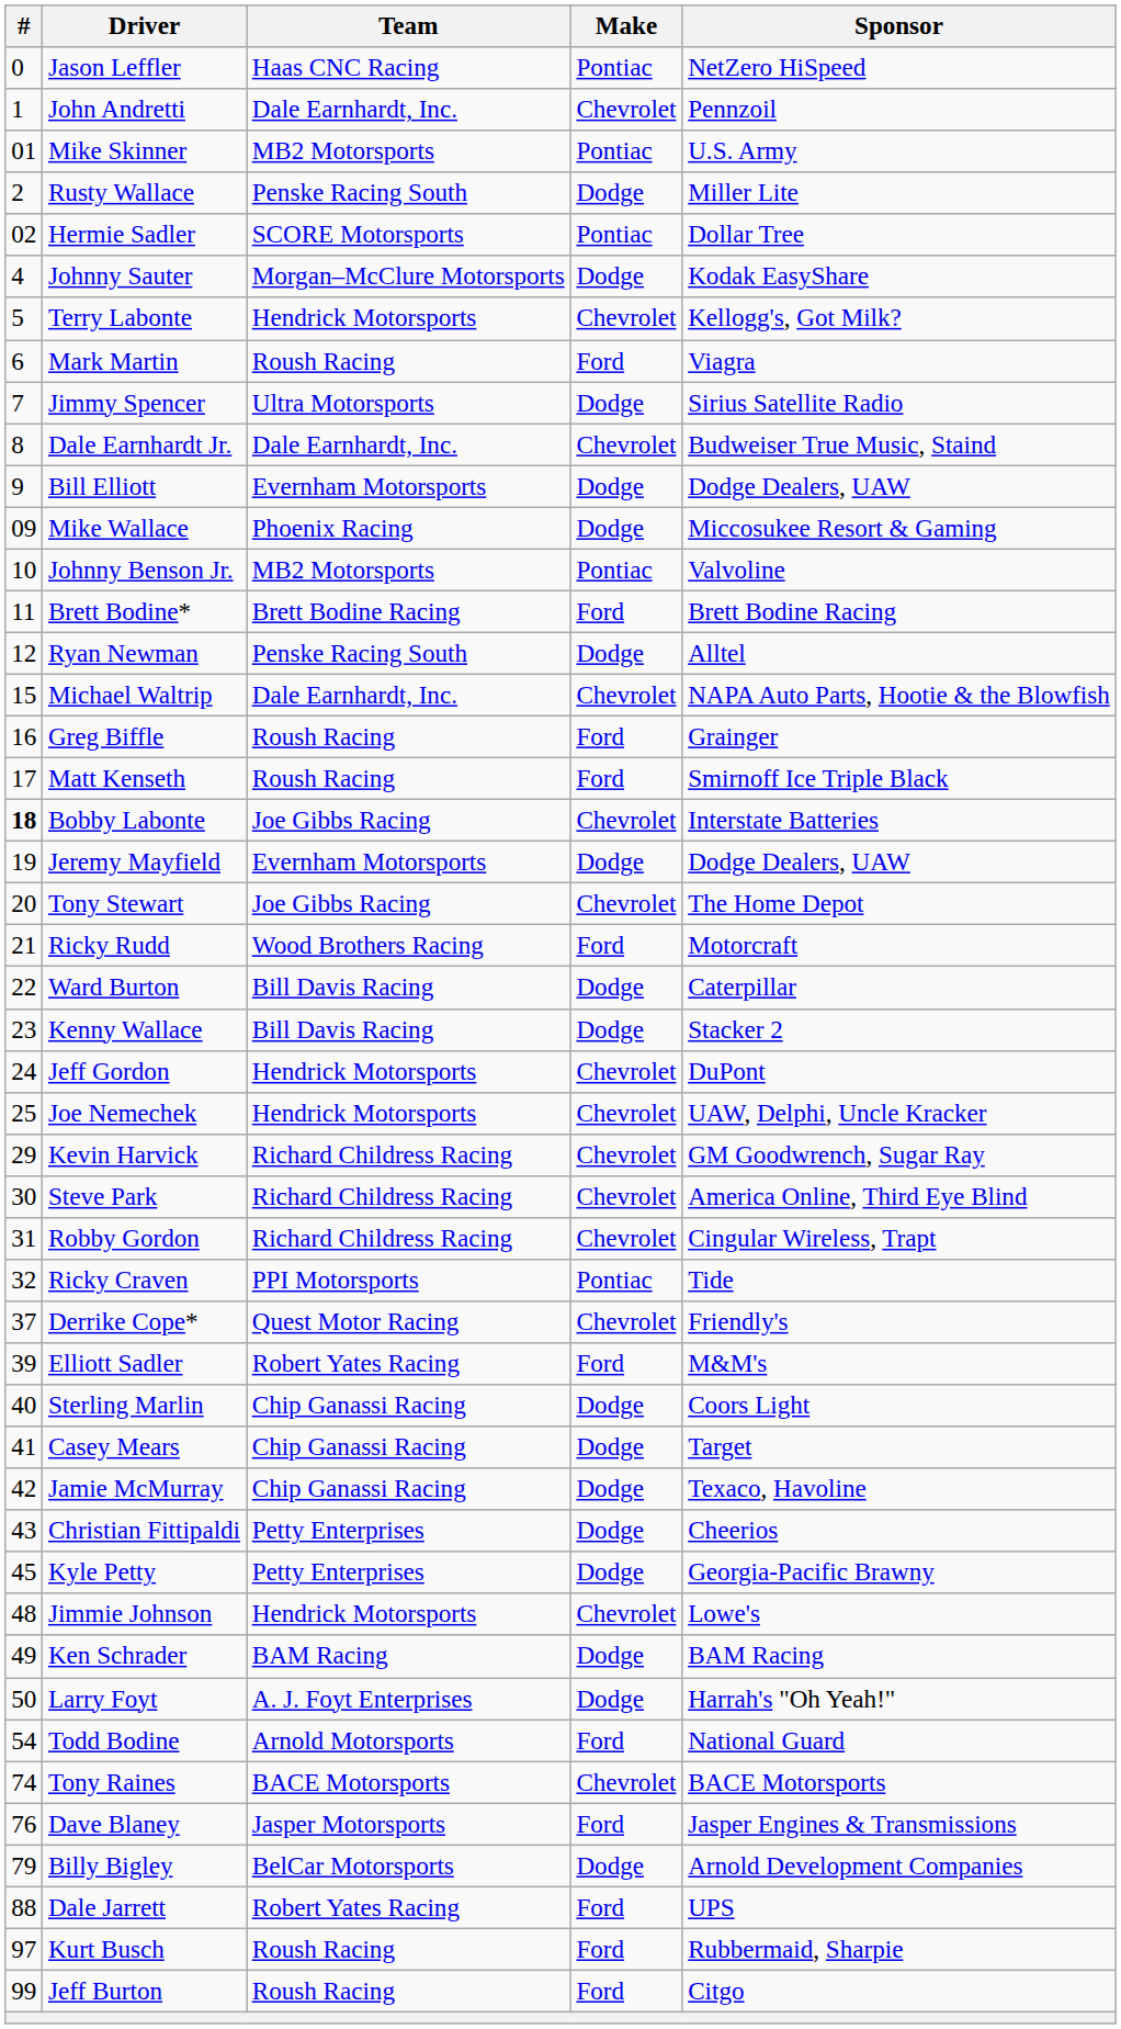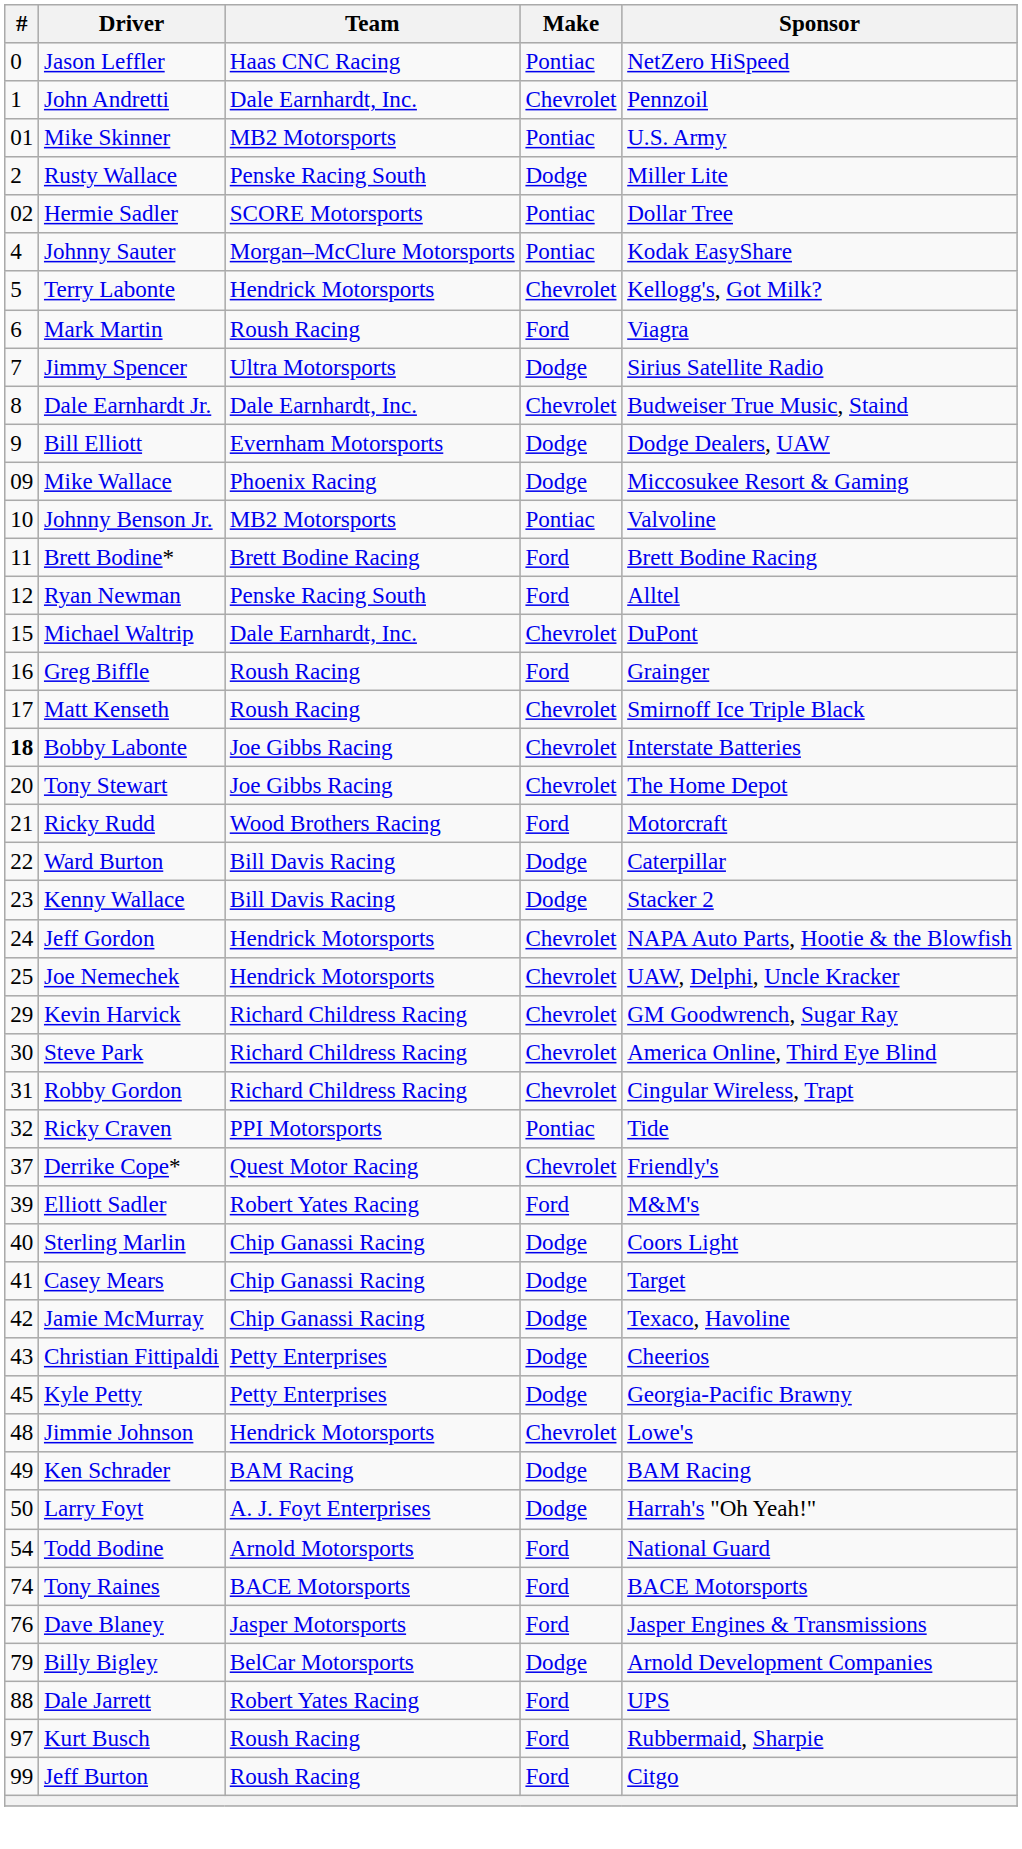 <table class="wikitable" style="font-size:95%">
 <tr>
 <th>#</th>
 <th>Driver</th>
 <th>Team</th>
 <th>Make</th>
 <th>Sponsor</th>
 </tr>
 <tr>
 <td>0</td>
 <td><a href='#'>Jason Leffler</a></td>
 <td><a href='#'>Haas CNC Racing</a></td>
 <td><a href='#'>Pontiac</a></td>
 <td><a href='#'>NetZero HiSpeed</a></td>
 </tr>
 <tr>
 <td>1</td>
 <td><a href='#'>John Andretti</a></td>
 <td><a href='#'>Dale Earnhardt, Inc.</a></td>
 <td><a href='#'>Chevrolet</a></td>
 <td><a href='#'>Pennzoil</a></td>
 </tr>
 <tr>
 <td>01</td>
 <td><a href='#'>Mike Skinner</a></td>
 <td><a href='#'>MB2 Motorsports</a></td>
 <td><a href='#'>Pontiac</a></td>
 <td><a href='#'>U.S. Army</a></td>
 </tr>
 <tr>
 <td>2</td>
 <td><a href='#'>Rusty Wallace</a></td>
 <td><a href='#'>Penske Racing South</a></td>
 <td><a href='#'>Dodge</a></td>
 <td><a href='#'>Miller Lite</a></td>
 </tr>
 <tr>
 <td>02</td>
 <td><a href='#'>Hermie Sadler</a></td>
 <td><a href='#'>SCORE Motorsports</a></td>
 <td><a href='#'>Pontiac</a></td>
 <td><a href='#'>Dollar Tree</a></td>
 </tr>
 <tr>
 <td>4</td>
 <td><a href='#'>Johnny Sauter</a></td>
 <td><a href='#'>Morgan–McClure Motorsports</a></td>
-<td><a href='#'>Dodge</a></td>
+<td><a href='#'>Pontiac</a></td>
 <td><a href='#'>Kodak EasyShare</a></td>
 </tr>
 <tr>
 <td>5</td>
 <td><a href='#'>Terry Labonte</a></td>
 <td><a href='#'>Hendrick Motorsports</a></td>
 <td><a href='#'>Chevrolet</a></td>
 <td><a href='#'>Kellogg's</a>, <a href='#'>Got Milk?</a></td>
 </tr>
 <tr>
 <td>6</td>
 <td><a href='#'>Mark Martin</a></td>
 <td><a href='#'>Roush Racing</a></td>
 <td><a href='#'>Ford</a></td>
 <td><a href='#'>Viagra</a></td>
 </tr>
 <tr>
 <td>7</td>
 <td><a href='#'>Jimmy Spencer</a></td>
 <td><a href='#'>Ultra Motorsports</a></td>
 <td><a href='#'>Dodge</a></td>
 <td><a href='#'>Sirius Satellite Radio</a></td>
 </tr>
 <tr>
 <td>8</td>
 <td><a href='#'>Dale Earnhardt Jr.</a></td>
 <td><a href='#'>Dale Earnhardt, Inc.</a></td>
 <td><a href='#'>Chevrolet</a></td>
 <td><a href='#'>Budweiser True Music</a>, <a href='#'>Staind</a></td>
 </tr>
 <tr>
 <td>9</td>
 <td><a href='#'>Bill Elliott</a></td>
 <td><a href='#'>Evernham Motorsports</a></td>
 <td><a href='#'>Dodge</a></td>
 <td><a href='#'>Dodge Dealers</a>, <a href='#'>UAW</a></td>
 </tr>
 <tr>
 <td>09</td>
 <td><a href='#'>Mike Wallace</a></td>
 <td><a href='#'>Phoenix Racing</a></td>
 <td><a href='#'>Dodge</a></td>
 <td><a href='#'>Miccosukee Resort & Gaming</a></td>
 </tr>
 <tr>
 <td>10</td>
 <td><a href='#'>Johnny Benson Jr.</a></td>
 <td><a href='#'>MB2 Motorsports</a></td>
 <td><a href='#'>Pontiac</a></td>
 <td><a href='#'>Valvoline</a></td>
 </tr>
 <tr>
 <td>11</td>
 <td><a href='#'>Brett Bodine</a>*</td>
 <td><a href='#'>Brett Bodine Racing</a></td>
 <td><a href='#'>Ford</a></td>
 <td><a href='#'>Brett Bodine Racing</a></td>
 </tr>
 <tr>
 <td>12</td>
 <td><a href='#'>Ryan Newman</a></td>
 <td><a href='#'>Penske Racing South</a></td>
-<td><a href='#'>Dodge</a></td>
+<td><a href='#'>Ford</a></td>
 <td><a href='#'>Alltel</a></td>
 </tr>
 <tr>
 <td>15</td>
 <td><a href='#'>Michael Waltrip</a></td>
 <td><a href='#'>Dale Earnhardt, Inc.</a></td>
 <td><a href='#'>Chevrolet</a></td>
-<td><a href='#'>NAPA Auto Parts</a>, <a href='#'>Hootie & the Blowfish</a></td>
+<td><a href='#'>DuPont</a></td>
 </tr>
 <tr>
 <td>16</td>
 <td><a href='#'>Greg Biffle</a></td>
 <td><a href='#'>Roush Racing</a></td>
 <td><a href='#'>Ford</a></td>
 <td><a href='#'>Grainger</a></td>
 </tr>
 <tr>
 <td>17</td>
 <td><a href='#'>Matt Kenseth</a></td>
 <td><a href='#'>Roush Racing</a></td>
-<td><a href='#'>Ford</a></td>
+<td><a href='#'>Chevrolet</a></td>
 <td><a href='#'>Smirnoff Ice Triple Black</a></td>
 </tr>
 <tr>
 <td><strong>18</strong></td>
 <td><a href='#'>Bobby Labonte</a></td>
 <td><a href='#'>Joe Gibbs Racing</a></td>
 <td><a href='#'>Chevrolet</a></td>
 <td><a href='#'>Interstate Batteries</a></td>
-</tr>
-<tr>
-<td>19</td>
-<td><a href='#'>Jeremy Mayfield</a></td>
-<td><a href='#'>Evernham Motorsports</a></td>
-<td><a href='#'>Dodge</a></td>
-<td><a href='#'>Dodge Dealers</a>, <a href='#'>UAW</a></td>
 </tr>
 <tr>
 <td>20</td>
 <td><a href='#'>Tony Stewart</a></td>
 <td><a href='#'>Joe Gibbs Racing</a></td>
 <td><a href='#'>Chevrolet</a></td>
 <td><a href='#'>The Home Depot</a></td>
 </tr>
 <tr>
 <td>21</td>
 <td><a href='#'>Ricky Rudd</a></td>
 <td><a href='#'>Wood Brothers Racing</a></td>
 <td><a href='#'>Ford</a></td>
 <td><a href='#'>Motorcraft</a></td>
 </tr>
 <tr>
 <td>22</td>
 <td><a href='#'>Ward Burton</a></td>
 <td><a href='#'>Bill Davis Racing</a></td>
 <td><a href='#'>Dodge</a></td>
 <td><a href='#'>Caterpillar</a></td>
 </tr>
 <tr>
 <td>23</td>
 <td><a href='#'>Kenny Wallace</a></td>
 <td><a href='#'>Bill Davis Racing</a></td>
 <td><a href='#'>Dodge</a></td>
 <td><a href='#'>Stacker 2</a></td>
 </tr>
 <tr>
 <td>24</td>
 <td><a href='#'>Jeff Gordon</a></td>
 <td><a href='#'>Hendrick Motorsports</a></td>
 <td><a href='#'>Chevrolet</a></td>
-<td><a href='#'>DuPont</a></td>
+<td><a href='#'>NAPA Auto Parts</a>, <a href='#'>Hootie & the Blowfish</a></td>
 </tr>
 <tr>
 <td>25</td>
 <td><a href='#'>Joe Nemechek</a></td>
 <td><a href='#'>Hendrick Motorsports</a></td>
 <td><a href='#'>Chevrolet</a></td>
 <td><a href='#'>UAW</a>, <a href='#'>Delphi</a>, <a href='#'>Uncle Kracker</a></td>
 </tr>
 <tr>
 <td>29</td>
 <td><a href='#'>Kevin Harvick</a></td>
 <td><a href='#'>Richard Childress Racing</a></td>
 <td><a href='#'>Chevrolet</a></td>
 <td><a href='#'>GM Goodwrench</a>, <a href='#'>Sugar Ray</a></td>
 </tr>
 <tr>
 <td>30</td>
 <td><a href='#'>Steve Park</a></td>
 <td><a href='#'>Richard Childress Racing</a></td>
 <td><a href='#'>Chevrolet</a></td>
 <td><a href='#'>America Online</a>, <a href='#'>Third Eye Blind</a></td>
 </tr>
 <tr>
 <td>31</td>
 <td><a href='#'>Robby Gordon</a></td>
 <td><a href='#'>Richard Childress Racing</a></td>
 <td><a href='#'>Chevrolet</a></td>
 <td><a href='#'>Cingular Wireless</a>, <a href='#'>Trapt</a></td>
 </tr>
 <tr>
 <td>32</td>
 <td><a href='#'>Ricky Craven</a></td>
 <td><a href='#'>PPI Motorsports</a></td>
 <td><a href='#'>Pontiac</a></td>
 <td><a href='#'>Tide</a></td>
 </tr>
 <tr>
 <td>37</td>
 <td><a href='#'>Derrike Cope</a>*</td>
 <td><a href='#'>Quest Motor Racing</a></td>
 <td><a href='#'>Chevrolet</a></td>
 <td><a href='#'>Friendly's</a></td>
 </tr>
 <tr>
 <td>39</td>
 <td><a href='#'>Elliott Sadler</a></td>
 <td><a href='#'>Robert Yates Racing</a></td>
 <td><a href='#'>Ford</a></td>
 <td><a href='#'>M&M's</a></td>
 </tr>
 <tr>
 <td>40</td>
 <td><a href='#'>Sterling Marlin</a></td>
 <td><a href='#'>Chip Ganassi Racing</a></td>
 <td><a href='#'>Dodge</a></td>
 <td><a href='#'>Coors Light</a></td>
 </tr>
 <tr>
 <td>41</td>
 <td><a href='#'>Casey Mears</a></td>
 <td><a href='#'>Chip Ganassi Racing</a></td>
 <td><a href='#'>Dodge</a></td>
 <td><a href='#'>Target</a></td>
 </tr>
 <tr>
 <td>42</td>
 <td><a href='#'>Jamie McMurray</a></td>
 <td><a href='#'>Chip Ganassi Racing</a></td>
 <td><a href='#'>Dodge</a></td>
 <td><a href='#'>Texaco</a>, <a href='#'>Havoline</a></td>
 </tr>
 <tr>
 <td>43</td>
 <td><a href='#'>Christian Fittipaldi</a></td>
 <td><a href='#'>Petty Enterprises</a></td>
 <td><a href='#'>Dodge</a></td>
 <td><a href='#'>Cheerios</a></td>
 </tr>
 <tr>
 <td>45</td>
 <td><a href='#'>Kyle Petty</a></td>
 <td><a href='#'>Petty Enterprises</a></td>
 <td><a href='#'>Dodge</a></td>
 <td><a href='#'>Georgia-Pacific Brawny</a></td>
 </tr>
 <tr>
 <td>48</td>
 <td><a href='#'>Jimmie Johnson</a></td>
 <td><a href='#'>Hendrick Motorsports</a></td>
 <td><a href='#'>Chevrolet</a></td>
 <td><a href='#'>Lowe's</a></td>
 </tr>
 <tr>
 <td>49</td>
 <td><a href='#'>Ken Schrader</a></td>
 <td><a href='#'>BAM Racing</a></td>
 <td><a href='#'>Dodge</a></td>
 <td><a href='#'>BAM Racing</a></td>
 </tr>
 <tr>
 <td>50</td>
 <td><a href='#'>Larry Foyt</a></td>
 <td><a href='#'>A. J. Foyt Enterprises</a></td>
 <td><a href='#'>Dodge</a></td>
 <td><a href='#'>Harrah's</a> "Oh Yeah!"</td>
 </tr>
 <tr>
 <td>54</td>
 <td><a href='#'>Todd Bodine</a></td>
 <td><a href='#'>Arnold Motorsports</a></td>
 <td><a href='#'>Ford</a></td>
 <td><a href='#'>National Guard</a></td>
 </tr>
 <tr>
 <td>74</td>
 <td><a href='#'>Tony Raines</a></td>
 <td><a href='#'>BACE Motorsports</a></td>
-<td><a href='#'>Chevrolet</a></td>
+<td><a href='#'>Ford</a></td>
 <td><a href='#'>BACE Motorsports</a></td>
 </tr>
 <tr>
 <td>76</td>
 <td><a href='#'>Dave Blaney</a></td>
 <td><a href='#'>Jasper Motorsports</a></td>
 <td><a href='#'>Ford</a></td>
 <td><a href='#'>Jasper Engines & Transmissions</a></td>
 </tr>
 <tr>
 <td>79</td>
 <td><a href='#'>Billy Bigley</a></td>
 <td><a href='#'>BelCar Motorsports</a></td>
 <td><a href='#'>Dodge</a></td>
 <td><a href='#'>Arnold Development Companies</a></td>
 </tr>
 <tr>
 <td>88</td>
 <td><a href='#'>Dale Jarrett</a></td>
 <td><a href='#'>Robert Yates Racing</a></td>
 <td><a href='#'>Ford</a></td>
 <td><a href='#'>UPS</a></td>
 </tr>
 <tr>
 <td>97</td>
 <td><a href='#'>Kurt Busch</a></td>
 <td><a href='#'>Roush Racing</a></td>
 <td><a href='#'>Ford</a></td>
 <td><a href='#'>Rubbermaid</a>, <a href='#'>Sharpie</a></td>
 </tr>
 <tr>
 <td>99</td>
 <td><a href='#'>Jeff Burton</a></td>
 <td><a href='#'>Roush Racing</a></td>
 <td><a href='#'>Ford</a></td>
 <td><a href='#'>Citgo</a></td>
 </tr>
 <tr>
 <th colspan="5"></th>
 </tr>
 </table>
